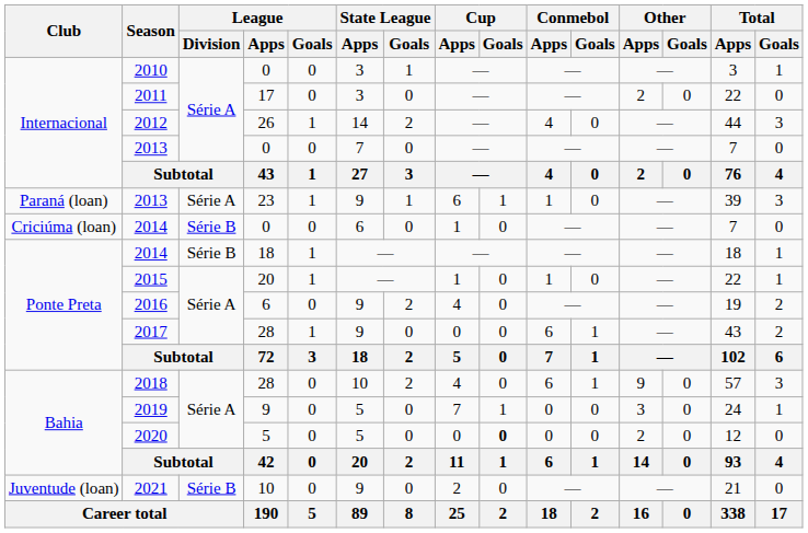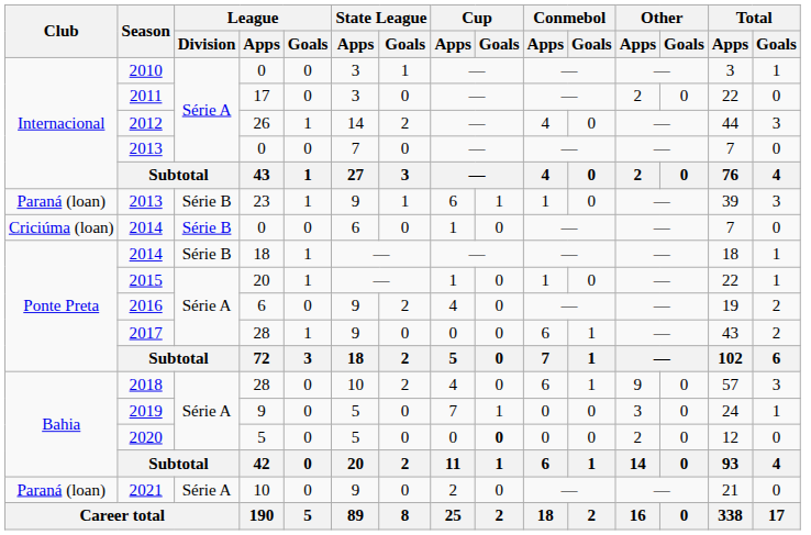 <table class="wikitable" style="text-align: center;">
 <tr>
 <th rowspan="2">Club</th>
 <th rowspan="2">Season</th>
 <th colspan="3">League</th>
 <th colspan="2">State League</th>
 <th colspan="2">Cup</th>
 <th colspan="2">Conmebol</th>
 <th colspan="2">Other</th>
 <th colspan="2">Total</th>
 </tr>
 <tr>
 <th>Division</th>
 <th>Apps</th>
 <th>Goals</th>
 <th>Apps</th>
 <th>Goals</th>
 <th>Apps</th>
 <th>Goals</th>
 <th>Apps</th>
 <th>Goals</th>
 <th>Apps</th>
 <th>Goals</th>
 <th>Apps</th>
 <th>Goals</th>
 </tr>
 <tr>
 <td rowspan=5 valign="center"><a href='#'>Internacional</a></td>
 <td><a href='#'>2010</a></td>
 <td rowspan=4><a href='#'>Série A</a></td>
 <td>0</td>
 <td>0</td>
 <td>3</td>
 <td>1</td>
 <td colspan="2">—</td>
 <td colspan="2">—</td>
 <td colspan="2">—</td>
 <td>3</td>
 <td>1</td>
 </tr>
 <tr>
 <td><a href='#'>2011</a></td>
 <td>17</td>
 <td>0</td>
 <td>3</td>
 <td>0</td>
 <td colspan="2">—</td>
 <td colspan="2">—</td>
 <td>2</td>
 <td>0</td>
 <td>22</td>
 <td>0</td>
 </tr>
 <tr>
 <td><a href='#'>2012</a></td>
 <td>26</td>
 <td>1</td>
 <td>14</td>
 <td>2</td>
 <td colspan="2">—</td>
 <td>4</td>
 <td>0</td>
 <td colspan="2">—</td>
 <td>44</td>
 <td>3</td>
 </tr>
 <tr>
 <td><a href='#'>2013</a></td>
 <td>0</td>
 <td>0</td>
 <td>7</td>
 <td>0</td>
 <td colspan="2">—</td>
 <td colspan="2">—</td>
 <td colspan="2">—</td>
 <td>7</td>
 <td>0</td>
 </tr>
 <tr>
 <th colspan="2">Subtotal</th>
 <th>43</th>
 <th>1</th>
 <th>27</th>
 <th>3</th>
 <th colspan="2">—</th>
 <th>4</th>
 <th>0</th>
 <th>2</th>
 <th>0</th>
 <th>76</th>
 <th>4</th>
 </tr>
 <tr>
 <td valign="center"><a href='#'>Paraná</a> (loan)</td>
 <td><a href='#'>2013</a></td>
-<td>Série A</td>
+<td>Série B</td>
 <td>23</td>
 <td>1</td>
 <td>9</td>
 <td>1</td>
 <td>6</td>
 <td>1</td>
 <td>1</td>
 <td>0</td>
 <td colspan="2">—</td>
 <td>39</td>
 <td>3</td>
 </tr>
 <tr>
 <td valign="center"><a href='#'>Criciúma</a> (loan)</td>
 <td><a href='#'>2014</a></td>
 <td><a href='#'>Série B</a></td>
 <td>0</td>
 <td>0</td>
 <td>6</td>
 <td>0</td>
 <td>1</td>
 <td>0</td>
 <td colspan="2">—</td>
 <td colspan="2">—</td>
 <td>7</td>
 <td>0</td>
 </tr>
 <tr>
 <td rowspan=5 valign="center"><a href='#'>Ponte Preta</a></td>
 <td><a href='#'>2014</a></td>
 <td>Série B</td>
 <td>18</td>
 <td>1</td>
 <td colspan="2">—</td>
 <td colspan="2">—</td>
 <td colspan="2">—</td>
 <td colspan="2">—</td>
 <td>18</td>
 <td>1</td>
 </tr>
 <tr>
 <td><a href='#'>2015</a></td>
 <td rowspan=3>Série A</td>
 <td>20</td>
 <td>1</td>
 <td colspan="2">—</td>
 <td>1</td>
 <td>0</td>
 <td>1</td>
 <td>0</td>
 <td colspan="2">—</td>
 <td>22</td>
 <td>1</td>
 </tr>
 <tr>
 <td><a href='#'>2016</a></td>
 <td>6</td>
 <td>0</td>
 <td>9</td>
 <td>2</td>
 <td>4</td>
 <td>0</td>
 <td colspan="2">—</td>
 <td colspan="2">—</td>
 <td>19</td>
 <td>2</td>
 </tr>
 <tr>
 <td><a href='#'>2017</a></td>
 <td>28</td>
 <td>1</td>
 <td>9</td>
 <td>0</td>
 <td>0</td>
 <td>0</td>
 <td>6</td>
 <td>1</td>
 <td colspan="2">—</td>
 <td>43</td>
 <td>2</td>
 </tr>
 <tr>
 <th colspan="2">Subtotal</th>
 <th>72</th>
 <th>3</th>
 <th>18</th>
 <th>2</th>
 <th>5</th>
 <th>0</th>
 <th>7</th>
 <th>1</th>
 <th colspan="2">—</th>
 <th>102</th>
 <th>6</th>
 </tr>
 <tr>
 <td rowspan=4 valign="center"><a href='#'>Bahia</a></td>
 <td><a href='#'>2018</a></td>
 <td rowspan=3>Série A</td>
 <td>28</td>
 <td>0</td>
 <td>10</td>
 <td>2</td>
 <td>4</td>
 <td>0</td>
 <td>6</td>
 <td>1</td>
 <td>9</td>
 <td>0</td>
 <td>57</td>
 <td>3</td>
 </tr>
 <tr>
 <td><a href='#'>2019</a></td>
 <td>9</td>
 <td>0</td>
 <td>5</td>
 <td>0</td>
 <td>7</td>
 <td>1</td>
 <td>0</td>
 <td>0</td>
 <td>3</td>
 <td>0</td>
 <td>24</td>
 <td>1</td>
 </tr>
 <tr>
 <td><a href='#'>2020</a></td>
 <td>5</td>
 <td>0</td>
 <td>5</td>
 <td>0</td>
 <td>0</td>
 <td><strong>0</strong></td>
 <td>0</td>
 <td>0</td>
 <td>2</td>
 <td>0</td>
 <td>12</td>
 <td>0</td>
 </tr>
 <tr>
 <th colspan="2">Subtotal</th>
 <th>42</th>
 <th>0</th>
 <th>20</th>
 <th>2</th>
 <th>11</th>
 <th>1</th>
 <th>6</th>
 <th>1</th>
 <th>14</th>
 <th>0</th>
 <th>93</th>
 <th>4</th>
 </tr>
 <tr>
-<td valign="center"><a href='#'>Juventude</a> (loan)</td>
+<td valign="center"><a href='#'>Paraná</a> (loan)</td>
 <td><a href='#'>2021</a></td>
-<td><a href='#'>Série B</a></td>
+<td>Série A</td>
 <td>10</td>
 <td>0</td>
 <td>9</td>
 <td>0</td>
 <td>2</td>
 <td>0</td>
 <td colspan="2">—</td>
 <td colspan="2">—</td>
 <td>21</td>
 <td>0</td>
 </tr>
 <tr>
 <th colspan="3"><strong>Career total</strong></th>
 <th>190</th>
 <th>5</th>
 <th>89</th>
 <th>8</th>
 <th>25</th>
 <th>2</th>
 <th>18</th>
 <th>2</th>
 <th>16</th>
 <th>0</th>
 <th>338</th>
 <th>17</th>
 </tr>
 </table>
